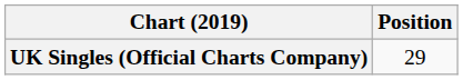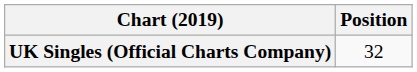 <table class="wikitable plainrowheaders" style="text-align:center">
 <tr>
 <th scope="col">Chart (2019)</th>
 <th scope="col">Position</th>
 </tr>
 <tr>
 <th scope="row">UK Singles (Official Charts Company)</th>
-<td>29</td>
+<td>32</td>
 </tr>
 </table>
